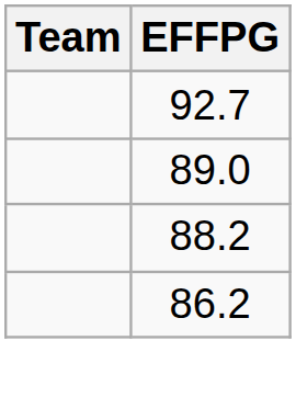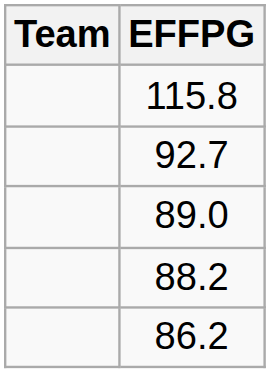 <table class=wikitable>
 <tr>
 <th>Team</th>
 <th>EFFPG</th>
+</tr>
+<tr>
+<td></td>
+<td align=center>115.8</td>
 </tr>
 <tr>
 <td></td>
 <td align=center>92.7</td>
 </tr>
 <tr>
 <td></td>
 <td align=center>89.0</td>
 </tr>
 <tr>
 <td></td>
 <td align=center>88.2</td>
 </tr>
 <tr>
 <td></td>
 <td align=center>86.2</td>
 </tr>
 </table>
